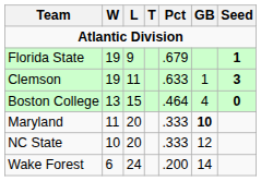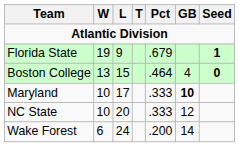 <table class="wikitable" style="float:left; margin-right:1em">
 <tr>
 <th>Team</th>
 <th>W</th>
 <th>L</th>
 <th>T</th>
 <th>Pct</th>
 <th>GB</th>
 <th>Seed</th>
 </tr>
 <tr>
 <td colspan="7" align="center"><strong>Atlantic Division</strong></td>
 </tr>
 <tr bgcolor="#ccffcc">
 <td>Florida State</td>
 <td>19</td>
 <td>9</td>
 <td></td>
 <td>.679</td>
 <td></td>
 <td align=center><strong>1</strong></td>
 </tr>
 <tr bgcolor="#ccffcc">
-<td>Clemson</td>
-<td>19</td>
-<td>11</td>
-<td></td>
-<td>.633</td>
-<td align=center>1</td>
-<td align=center><strong>3</strong></td>
-</tr>
-<tr bgcolor="#ccffcc">
 <td>Boston College</td>
 <td>13</td>
 <td>15</td>
 <td></td>
 <td>.464</td>
 <td align=center>4</td>
 <td align=center><strong>0</strong></td>
 </tr>
 <tr>
 <td>Maryland</td>
-<td>11</td>
-<td>20</td>
+<td>10</td>
+<td>17</td>
 <td></td>
 <td>.333</td>
 <td align=center><strong>10</strong></td>
 <td></td>
 </tr>
 <tr>
 <td>NC State</td>
 <td>10</td>
 <td>20</td>
 <td></td>
 <td>.333</td>
 <td align=center>12</td>
 <td></td>
 </tr>
 <tr>
 <td>Wake Forest</td>
 <td>6</td>
 <td>24</td>
 <td></td>
 <td>.200</td>
 <td align=center>14</td>
 <td></td>
 </tr>
 </table>
